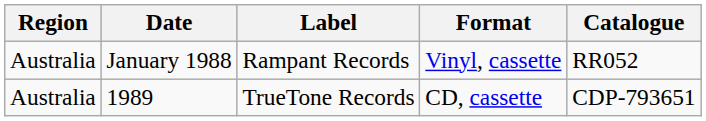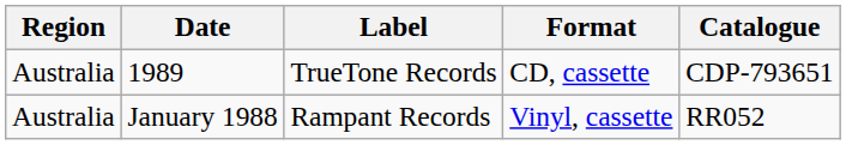 <table class="wikitable">
 <tr>
 <th>Region</th>
 <th>Date</th>
 <th>Label</th>
 <th>Format</th>
 <th>Catalogue</th>
 </tr>
 <tr>
 <td>Australia</td>
+<td>1989</td>
+<td>TrueTone Records</td>
+<td>CD, <a href='#'>cassette</a></td>
+<td>CDP-793651</td>
+</tr>
+<tr>
+<td>Australia</td>
 <td>January 1988</td>
 <td>Rampant Records</td>
 <td><a href='#'>Vinyl</a>, <a href='#'>cassette</a></td>
 <td>RR052</td>
 </tr>
-<tr>
-<td>Australia</td>
-<td>1989</td>
-<td>TrueTone Records</td>
-<td>CD, <a href='#'>cassette</a></td>
-<td>CDP-793651</td>
-</tr>
 </table>
